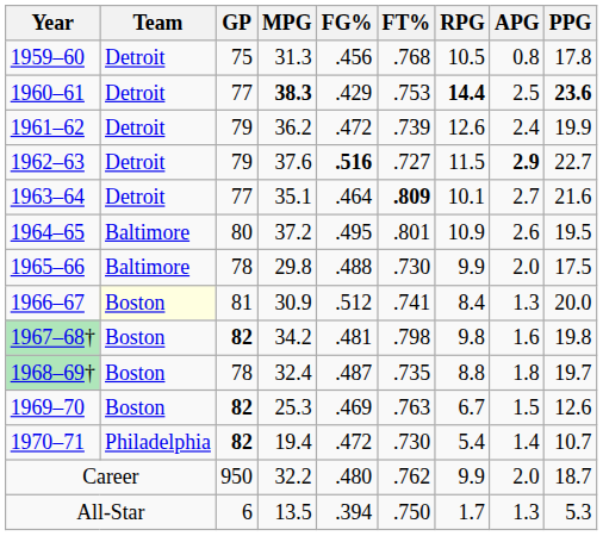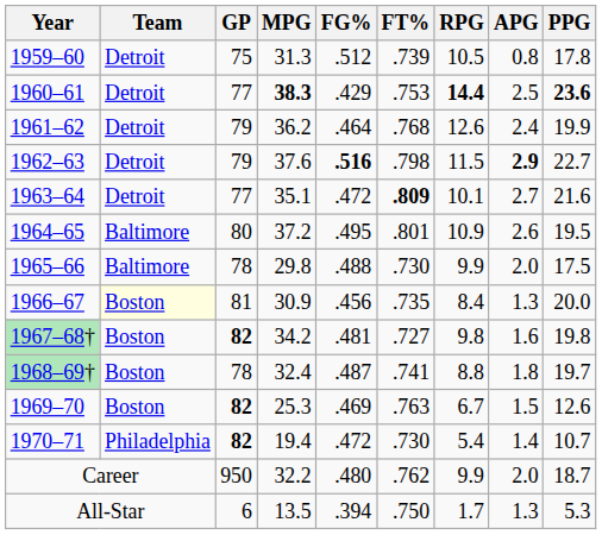 <table class="wikitable sortable" style="font-size:95%; text-align:right;">
 <tr>
 <th>Year</th>
 <th>Team</th>
 <th>GP</th>
 <th>MPG</th>
 <th>FG%</th>
 <th>FT%</th>
 <th>RPG</th>
 <th>APG</th>
 <th>PPG</th>
 </tr>
 <tr>
 <td style="text-align:left;"><a href='#'>1959–60</a></td>
 <td style="text-align:left;"><a href='#'>Detroit</a></td>
 <td>75</td>
 <td>31.3</td>
-<td>.456</td>
-<td>.768</td>
+<td>.512</td>
+<td>.739</td>
 <td>10.5</td>
 <td>0.8</td>
 <td>17.8</td>
 </tr>
 <tr>
 <td style="text-align:left;"><a href='#'>1960–61</a></td>
 <td style="text-align:left;"><a href='#'>Detroit</a></td>
 <td>77</td>
 <td><strong>38.3</strong></td>
 <td>.429</td>
 <td>.753</td>
 <td><strong>14.4</strong></td>
 <td>2.5</td>
 <td><strong>23.6</strong></td>
 </tr>
 <tr>
 <td style="text-align:left;"><a href='#'>1961–62</a></td>
 <td style="text-align:left;"><a href='#'>Detroit</a></td>
 <td>79</td>
 <td>36.2</td>
-<td>.472</td>
-<td>.739</td>
+<td>.464</td>
+<td>.768</td>
 <td>12.6</td>
 <td>2.4</td>
 <td>19.9</td>
 </tr>
 <tr>
 <td style="text-align:left;"><a href='#'>1962–63</a></td>
 <td style="text-align:left;"><a href='#'>Detroit</a></td>
 <td>79</td>
 <td>37.6</td>
 <td><strong>.516</strong></td>
-<td>.727</td>
+<td>.798</td>
 <td>11.5</td>
 <td><strong>2.9</strong></td>
 <td>22.7</td>
 </tr>
 <tr>
 <td style="text-align:left;"><a href='#'>1963–64</a></td>
 <td style="text-align:left;"><a href='#'>Detroit</a></td>
 <td>77</td>
 <td>35.1</td>
-<td>.464</td>
+<td>.472</td>
 <td><strong>.809</strong></td>
 <td>10.1</td>
 <td>2.7</td>
 <td>21.6</td>
 </tr>
 <tr>
 <td style="text-align:left;"><a href='#'>1964–65</a></td>
 <td style="text-align:left;"><a href='#'>Baltimore</a></td>
 <td>80</td>
 <td>37.2</td>
 <td>.495</td>
 <td>.801</td>
 <td>10.9</td>
 <td>2.6</td>
 <td>19.5</td>
 </tr>
 <tr>
 <td style="text-align:left;"><a href='#'>1965–66</a></td>
 <td style="text-align:left;"><a href='#'>Baltimore</a></td>
 <td>78</td>
 <td>29.8</td>
 <td>.488</td>
 <td>.730</td>
 <td>9.9</td>
 <td>2.0</td>
 <td>17.5</td>
 </tr>
 <tr>
 <td style="text-align:left;"><a href='#'>1966–67</a></td>
 <td style="background: lightyellow; text-align:left;"><a href='#'>Boston</a></td>
 <td>81</td>
 <td>30.9</td>
-<td>.512</td>
-<td>.741</td>
+<td>.456</td>
+<td>.735</td>
 <td>8.4</td>
 <td>1.3</td>
 <td>20.0</td>
 </tr>
 <tr>
 <td style="text-align:left;background:#afe6ba;"><a href='#'>1967–68</a>†</td>
 <td style="text-align:left;"><a href='#'>Boston</a></td>
 <td><strong>82</strong></td>
 <td>34.2</td>
 <td>.481</td>
-<td>.798</td>
+<td>.727</td>
 <td>9.8</td>
 <td>1.6</td>
 <td>19.8</td>
 </tr>
 <tr>
 <td style="text-align:left;background:#afe6ba;"><a href='#'>1968–69</a>†</td>
 <td style="text-align:left;"><a href='#'>Boston</a></td>
 <td>78</td>
 <td>32.4</td>
 <td>.487</td>
-<td>.735</td>
+<td>.741</td>
 <td>8.8</td>
 <td>1.8</td>
 <td>19.7</td>
 </tr>
 <tr>
 <td style="text-align:left;"><a href='#'>1969–70</a></td>
 <td style="text-align:left;"><a href='#'>Boston</a></td>
 <td><strong>82</strong></td>
 <td>25.3</td>
 <td>.469</td>
 <td>.763</td>
 <td>6.7</td>
 <td>1.5</td>
 <td>12.6</td>
 </tr>
 <tr>
 <td style="text-align:left;"><a href='#'>1970–71</a></td>
 <td style="text-align:left;"><a href='#'>Philadelphia</a></td>
 <td><strong>82</strong></td>
 <td>19.4</td>
 <td>.472</td>
 <td>.730</td>
 <td>5.4</td>
 <td>1.4</td>
 <td>10.7</td>
 </tr>
 <tr class="sortbottom">
 <td colspan="2" style="text-align:center;">Career</td>
 <td>950</td>
 <td>32.2</td>
 <td>.480</td>
 <td>.762</td>
 <td>9.9</td>
 <td>2.0</td>
 <td>18.7</td>
 </tr>
 <tr class="sortbottom">
 <td colspan="2" style="text-align:center;">All-Star</td>
 <td>6</td>
 <td>13.5</td>
 <td>.394</td>
 <td>.750</td>
 <td>1.7</td>
 <td>1.3</td>
 <td>5.3</td>
 </tr>
 </table>
